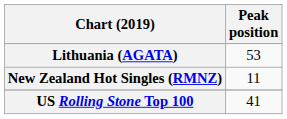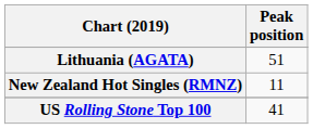 <table class="wikitable sortable plainrowheaders" style="text-align:center;">
 <tr>
 <th scope="col">Chart (2019)</th>
 <th scope="col">Peak<br>position</th>
 </tr>
 <tr>
 </tr>
 <tr>
 </tr>
 <tr>
 <th scope="row">Lithuania (<a href='#'>AGATA</a>)</th>
-<td>53</td>
+<td>51</td>
 </tr>
 <tr>
 <th scope="row">New Zealand Hot Singles (<a href='#'>RMNZ</a>)</th>
 <td>11</td>
 </tr>
 <tr>
 </tr>
 <tr>
 </tr>
 <tr>
 </tr>
 <tr>
 <th scope="row">US <a href='#'><em>Rolling Stone</em> Top 100</a></th>
 <td>41</td>
 </tr>
 </table>
